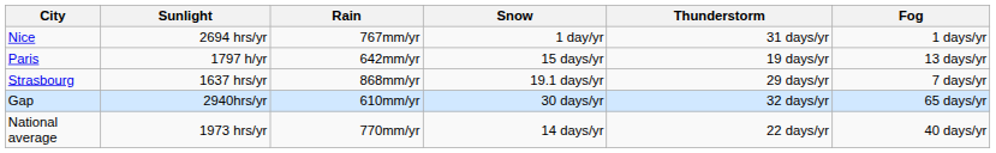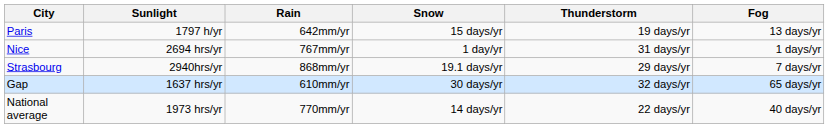 <table class="wikitable sortable" style="margin:1em auto; text-align:right;width:70%;font-size:95%;">
 <tr>
 <th style="width:100px;" scope="col">City</th>
 <th scope="col">Sunlight</th>
 <th scope="col">Rain</th>
 <th scope="col">Snow</th>
 <th scope="col">Thunderstorm</th>
 <th scope="col">Fog</th>
+</tr>
+<tr>
+<td align="left"><a href='#'>Paris</a></td>
+<td>1797 h/yr</td>
+<td>642mm/yr</td>
+<td>15 days/yr</td>
+<td>19 days/yr</td>
+<td>13 days/yr</td>
 </tr>
 <tr style="background: #F9F9F9">
 <td align="left"><a href='#'>Nice</a></td>
 <td>2694 hrs/yr</td>
 <td>767mm/yr</td>
 <td>1 day/yr</td>
 <td>31 days/yr</td>
 <td>1 days/yr</td>
 </tr>
 <tr>
-<td align="left"><a href='#'>Paris</a></td>
-<td>1797 h/yr</td>
-<td>642mm/yr</td>
-<td>15 days/yr</td>
-<td>19 days/yr</td>
-<td>13 days/yr</td>
-</tr>
-<tr>
 <td align="left"><a href='#'>Strasbourg</a></td>
-<td>1637 hrs/yr</td>
+<td>2940hrs/yr</td>
 <td>868mm/yr</td>
 <td>19.1 days/yr</td>
 <td>29 days/yr</td>
 <td>7 days/yr</td>
 </tr>
 <tr style="background: #D1E8FF">
 <td align="left">Gap</td>
-<td>2940hrs/yr</td>
+<td>1637 hrs/yr</td>
 <td>610mm/yr</td>
 <td>30 days/yr</td>
 <td>32 days/yr</td>
 <td>65 days/yr</td>
 </tr>
 <tr>
 <td align="left">National average</td>
 <td>1973 hrs/yr</td>
 <td>770mm/yr</td>
 <td>14 days/yr</td>
 <td>22 days/yr</td>
 <td>40 days/yr</td>
 </tr>
 </table>
